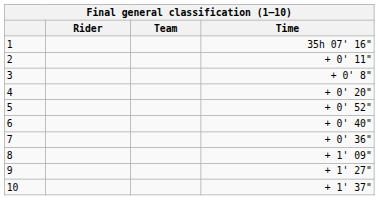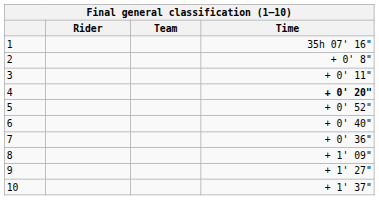 <table class="wikitable" style="width:38em;margin-bottom:0">
 <tr>
 <th colspan=4>Final general classification (1–10)</th>
 </tr>
 <tr>
 <th></th>
 <th>Rider</th>
 <th>Team</th>
 <th>Time</th>
 </tr>
 <tr>
 <td>1</td>
 <td> </td>
 <td></td>
 <td align="right">35h 07' 16"</td>
 </tr>
 <tr>
 <td>2</td>
 <td></td>
 <td></td>
-<td align="right">+ 0' 11"</td>
+<td align="right">+ 0' 8"</td>
 </tr>
 <tr>
 <td>3</td>
 <td></td>
 <td></td>
-<td align="right">+ 0' 8"</td>
+<td align="right">+ 0' 11"</td>
 </tr>
 <tr>
 <td>4</td>
 <td></td>
 <td></td>
-<td align="right">+ 0' 20"</td>
+<td align="right"><strong>+ 0' 20"</strong></td>
 </tr>
 <tr>
 <td>5</td>
 <td></td>
 <td></td>
 <td align="right">+ 0' 52"</td>
 </tr>
 <tr>
 <td>6</td>
 <td></td>
 <td></td>
 <td align="right">+ 0' 40"</td>
 </tr>
 <tr>
 <td>7</td>
 <td></td>
 <td></td>
 <td align="right">+ 0' 36"</td>
 </tr>
 <tr>
 <td>8</td>
 <td></td>
 <td></td>
 <td align="right">+ 1' 09"</td>
 </tr>
 <tr>
 <td>9</td>
 <td></td>
 <td></td>
 <td align="right">+ 1' 27"</td>
 </tr>
 <tr>
 <td>10</td>
 <td></td>
 <td></td>
 <td align="right">+ 1' 37"</td>
 </tr>
 </table>
